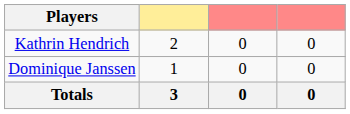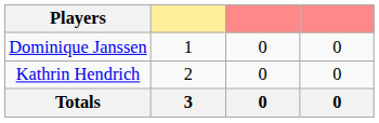 <table class="wikitable" style="text-align:center;">
 <tr style="text-align:center;">
 <th>Players</th>
 <th style="width:60px; background:#fe9;"></th>
 <th style="width:60px; background:#ff8888;"></th>
 <th style="width:60px; background:#ff8888;"></th>
 </tr>
 <tr>
-<td><a href='#'>Kathrin Hendrich</a></td>
-<td>2</td>
+<td><a href='#'>Dominique Janssen</a></td>
+<td>1</td>
 <td>0</td>
 <td>0</td>
 </tr>
 <tr>
-<td><a href='#'>Dominique Janssen</a></td>
-<td>1</td>
+<td><a href='#'>Kathrin Hendrich</a></td>
+<td>2</td>
 <td>0</td>
 <td>0</td>
 </tr>
 <tr>
 <th>Totals</th>
 <th>3</th>
 <th>0</th>
 <th>0</th>
 </tr>
 </table>
